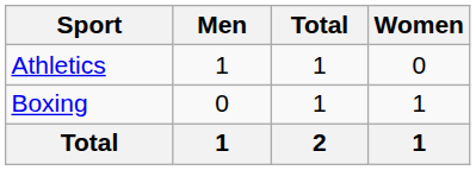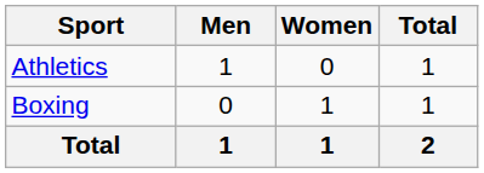 <table class="wikitable sortable" style="text-align:center;">
 <tr>
 <th width=100>Sport</th>
 <th width=55>Men</th>
+<th width=55>Women</th>
 <th width=55>Total</th>
-<th width=55>Women</th>
 </tr>
 <tr>
 <td align=left><a href='#'>Athletics</a></td>
 <td>1</td>
+<td>0</td>
 <td>1</td>
-<td>0</td>
 </tr>
 <tr>
 <td align=left><a href='#'>Boxing</a></td>
 <td>0</td>
 <td>1</td>
 <td>1</td>
 </tr>
 <tr>
 <th>Total</th>
 <th>1</th>
+<th>1</th>
 <th>2</th>
-<th>1</th>
 </tr>
 </table>
